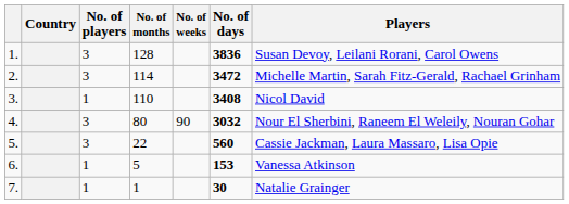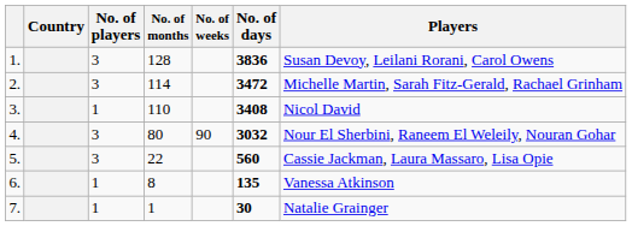 <table class="wikitable sortable plainrowheaders">
 <tr>
 <th scope="col"></th>
 <th scope="col">Country</th>
 <th scope="col">No. of<br>players</th>
 <th scope="col"><small>No. of<br>months</small></th>
 <th scope="col"><small>No. of<br>weeks</small></th>
 <th scope="col">No. of<br>days</th>
 <th scope="col">Players</th>
 </tr>
 <tr>
 <td>1.</td>
 <th scope="row"></th>
 <td>3</td>
 <td>128</td>
 <td></td>
 <td><strong>3836</strong></td>
 <td><a href='#'>Susan Devoy</a>, <a href='#'>Leilani Rorani</a>, <a href='#'>Carol Owens</a></td>
 </tr>
 <tr>
 <td>2.</td>
 <th scope="row"></th>
 <td>3</td>
 <td>114</td>
 <td></td>
 <td><strong>3472</strong></td>
 <td><a href='#'>Michelle Martin</a>, <a href='#'>Sarah Fitz-Gerald</a>, <a href='#'>Rachael Grinham</a></td>
 </tr>
 <tr>
 <td>3.</td>
 <th scope="row"></th>
 <td>1</td>
 <td>110</td>
 <td></td>
 <td><strong>3408</strong></td>
 <td><a href='#'>Nicol David</a></td>
 </tr>
 <tr>
 <td>4.</td>
 <th scope="row"></th>
 <td>3</td>
 <td>80</td>
 <td>90</td>
 <td><strong>3032</strong></td>
 <td><a href='#'>Nour El Sherbini</a>, <a href='#'>Raneem El Weleily</a>, <a href='#'>Nouran Gohar</a></td>
 </tr>
 <tr>
 <td>5.</td>
 <th scope="row"></th>
 <td>3</td>
 <td>22</td>
 <td></td>
 <td><strong>560</strong></td>
 <td><a href='#'>Cassie Jackman</a>, <a href='#'>Laura Massaro</a>, <a href='#'>Lisa Opie</a></td>
 </tr>
 <tr>
 <td>6.</td>
 <th scope="row"></th>
 <td>1</td>
-<td>5</td>
+<td>8</td>
 <td></td>
-<td><strong>153</strong></td>
+<td><strong>135</strong></td>
 <td><a href='#'>Vanessa Atkinson</a></td>
 </tr>
 <tr>
 <td>7.</td>
 <th scope="row"></th>
 <td>1</td>
 <td>1</td>
 <td></td>
 <td><strong>30</strong></td>
 <td><a href='#'>Natalie Grainger</a></td>
 </tr>
 </table>
